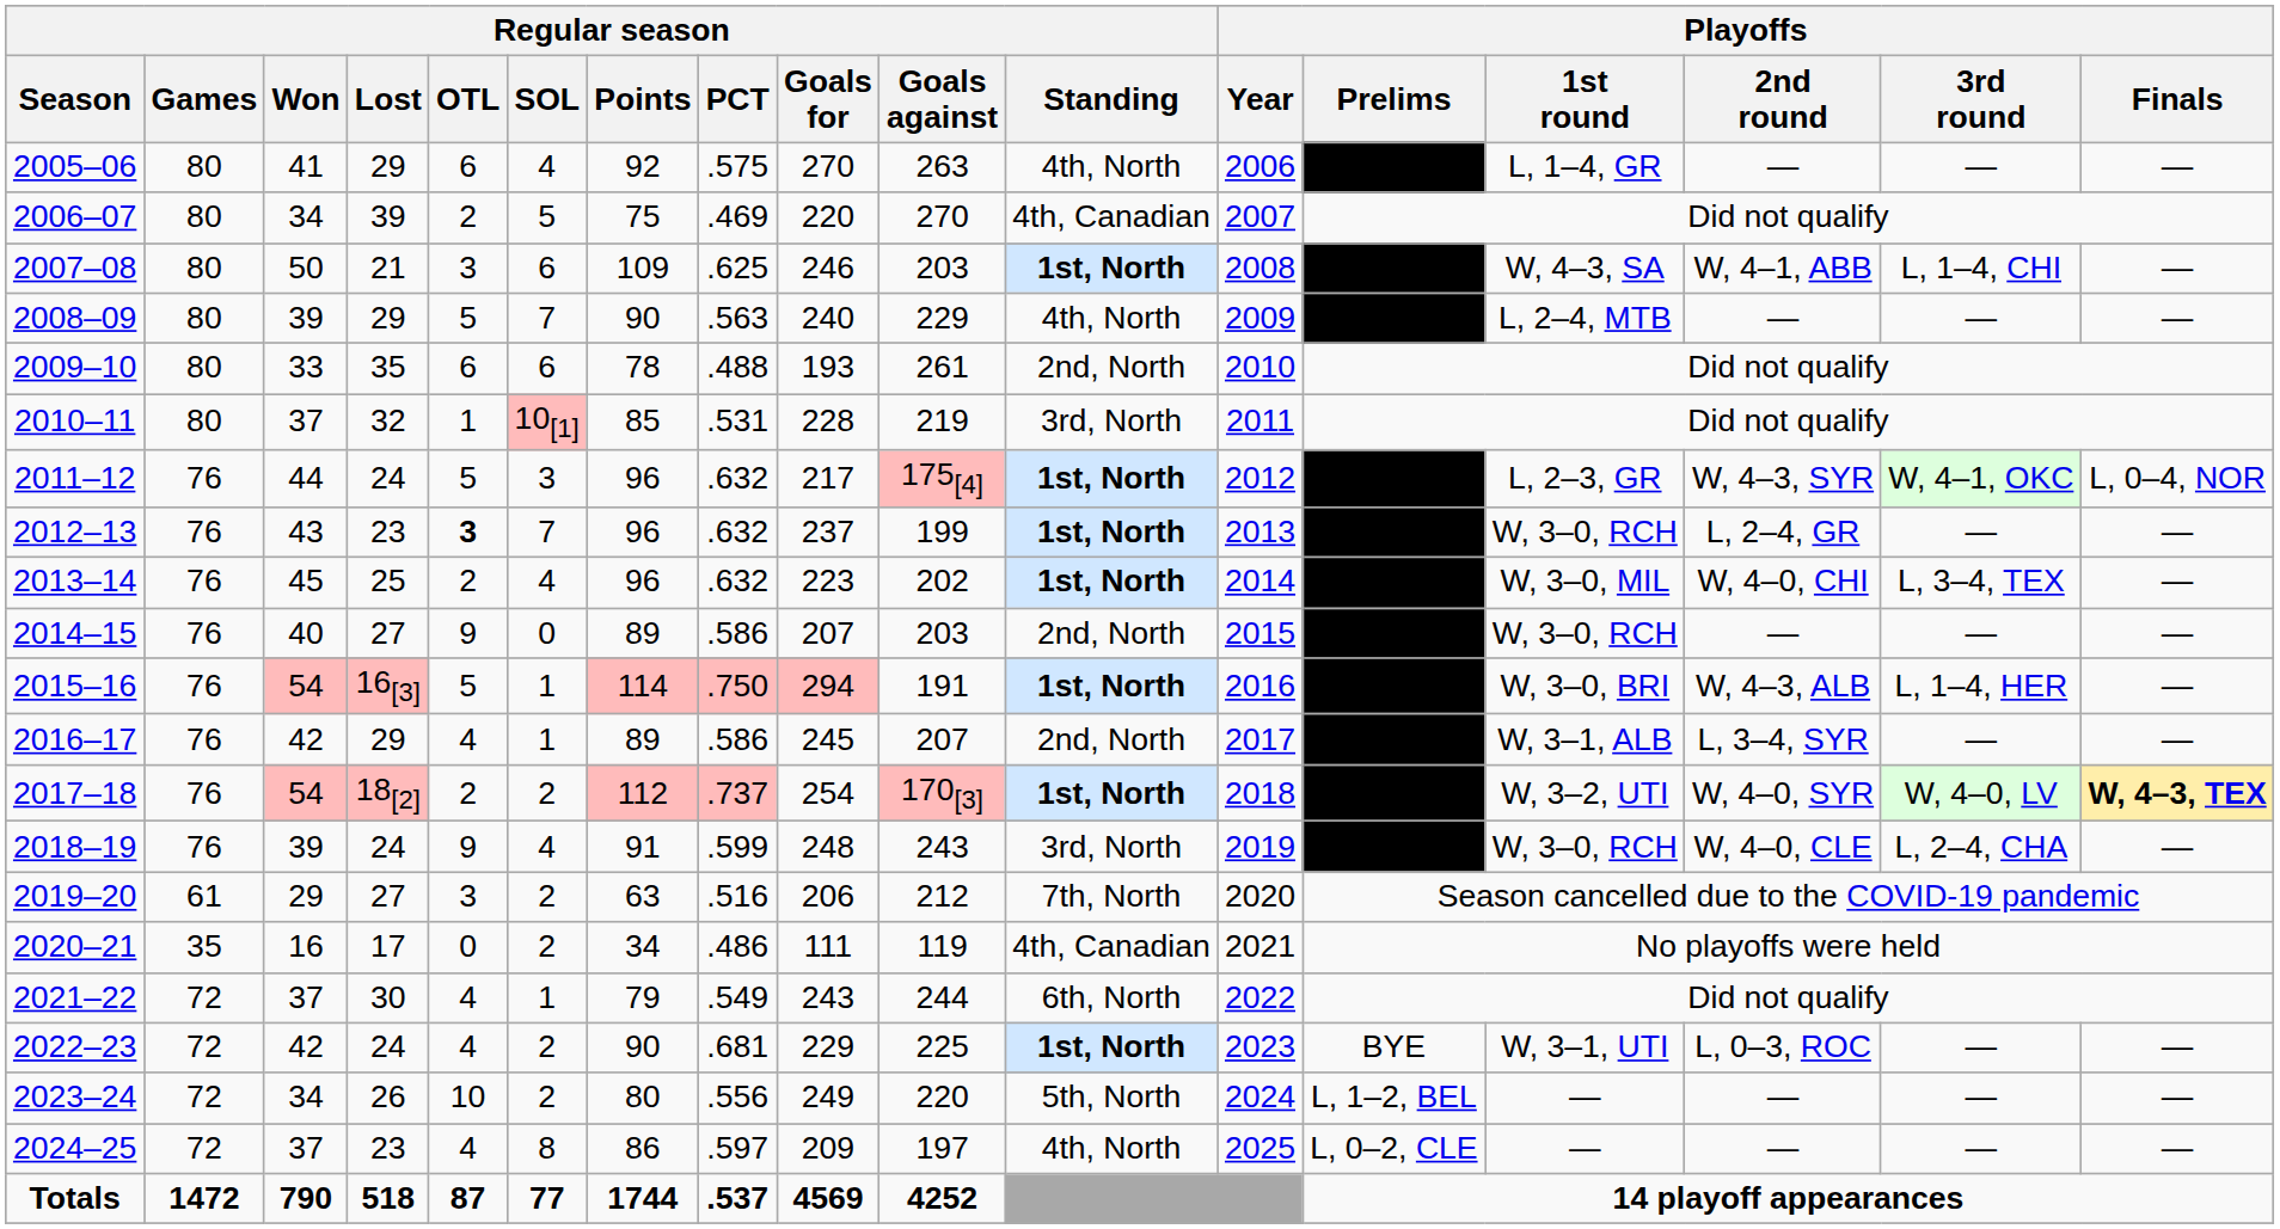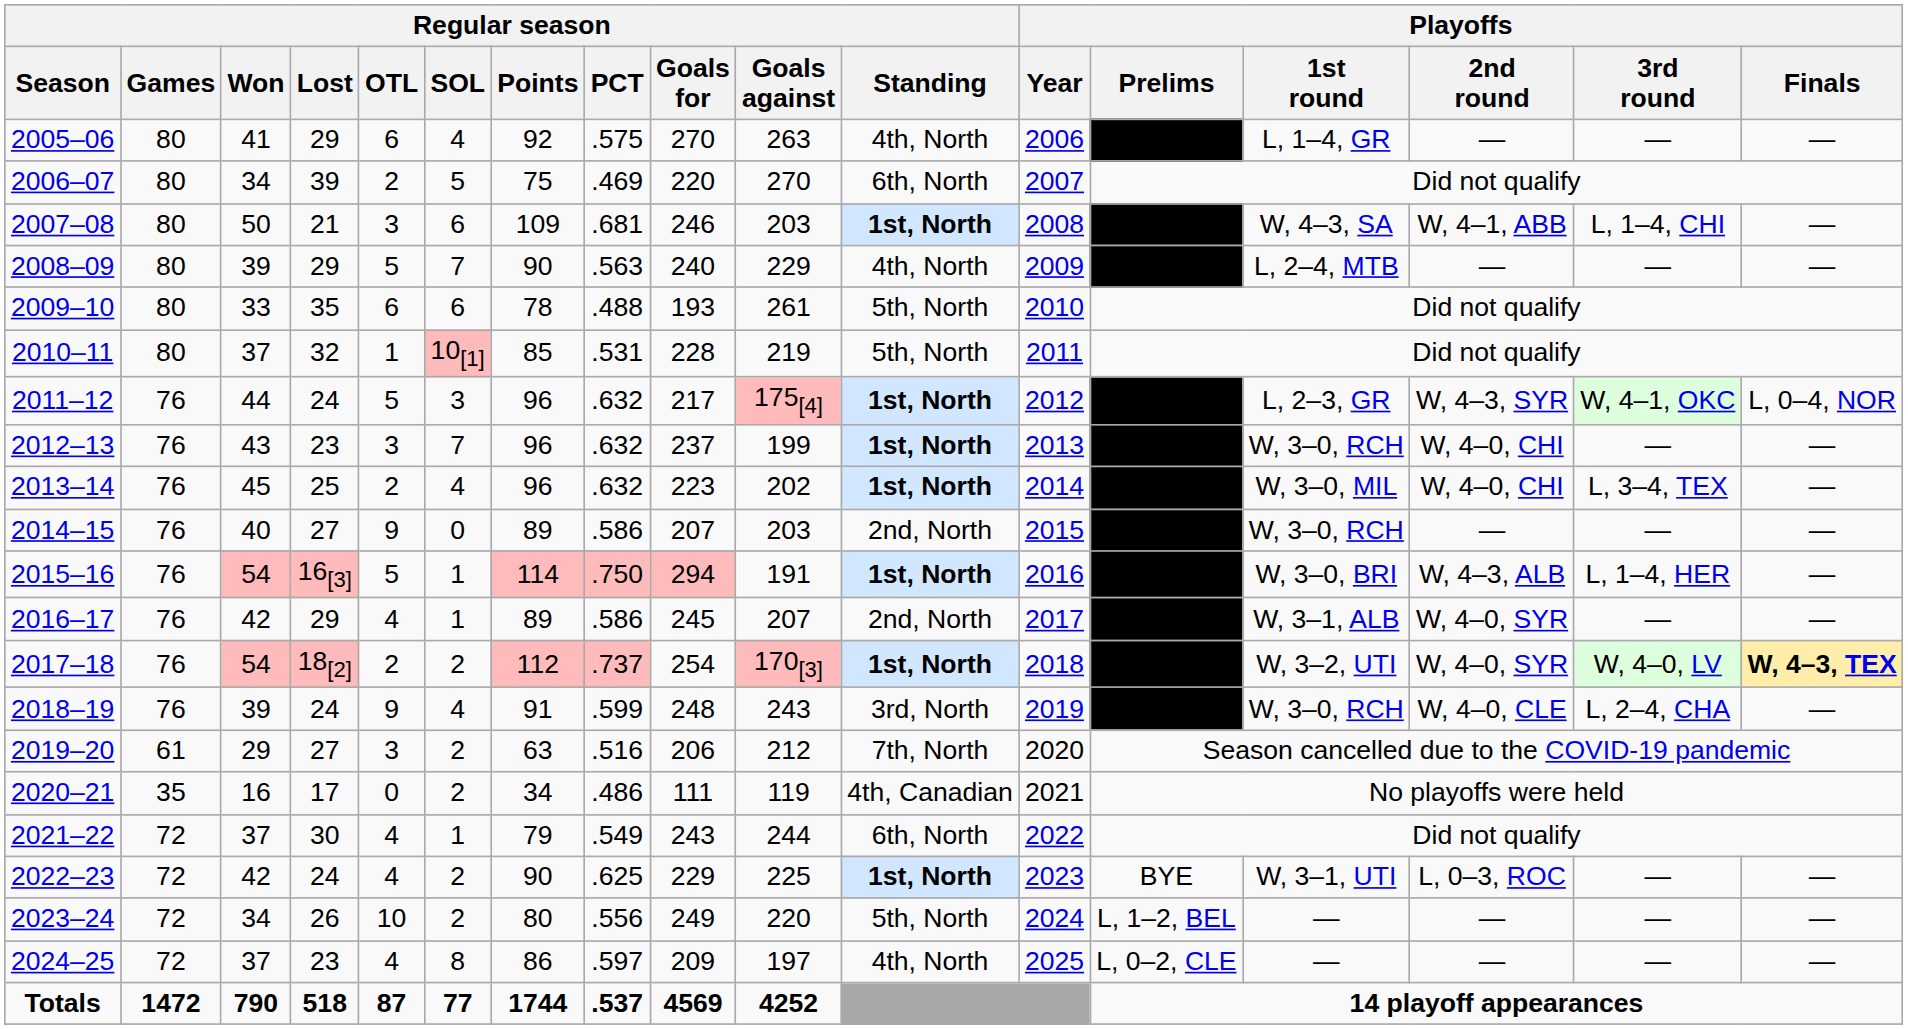 <table class="wikitable" style="text-align:center;">
 <tr>
 <th colspan="11">Regular season</th>
 <th colspan="6">Playoffs</th>
 </tr>
 <tr>
 <th>Season</th>
 <th>Games</th>
 <th>Won</th>
 <th>Lost</th>
 <th>OTL</th>
 <th>SOL</th>
 <th>Points</th>
 <th>PCT</th>
 <th>Goals<br>for</th>
 <th>Goals<br>against</th>
 <th>Standing</th>
 <th>Year</th>
 <th>Prelims</th>
 <th>1st<br>round</th>
 <th>2nd<br>round</th>
 <th>3rd<br>round</th>
 <th>Finals</th>
 </tr>
 <tr>
 <td><a href='#'>2005–06</a></td>
 <td>80</td>
 <td>41</td>
 <td>29</td>
 <td>6</td>
 <td>4</td>
 <td>92</td>
 <td>.575</td>
 <td>270</td>
 <td>263</td>
 <td>4th, North</td>
 <td><a href='#'>2006</a></td>
 <td bgcolor=#000000>—</td>
 <td>L, 1–4, <a href='#'>GR</a></td>
 <td>—</td>
 <td>—</td>
 <td>—</td>
 </tr>
 <tr>
 <td><a href='#'>2006–07</a></td>
 <td>80</td>
 <td>34</td>
 <td>39</td>
 <td>2</td>
 <td>5</td>
 <td>75</td>
 <td>.469</td>
 <td>220</td>
 <td>270</td>
-<td>4th, Canadian</td>
+<td>6th, North</td>
 <td><a href='#'>2007</a></td>
 <td colspan="5">Did not qualify</td>
 </tr>
 <tr>
 <td><a href='#'>2007–08</a></td>
 <td>80</td>
 <td>50</td>
 <td>21</td>
 <td>3</td>
 <td>6</td>
 <td>109</td>
-<td>.625</td>
+<td>.681</td>
 <td>246</td>
 <td>203</td>
 <td bgcolor="#d0e7ff"><strong>1st, North</strong></td>
 <td><a href='#'>2008</a></td>
 <td bgcolor=#000000>—</td>
 <td>W, 4–3, <a href='#'>SA</a></td>
 <td>W, 4–1, <a href='#'>ABB</a></td>
 <td>L, 1–4, <a href='#'>CHI</a></td>
 <td>—</td>
 </tr>
 <tr>
 <td><a href='#'>2008–09</a></td>
 <td>80</td>
 <td>39</td>
 <td>29</td>
 <td>5</td>
 <td>7</td>
 <td>90</td>
 <td>.563</td>
 <td>240</td>
 <td>229</td>
 <td>4th, North</td>
 <td><a href='#'>2009</a></td>
 <td bgcolor=#000000>—</td>
 <td>L, 2–4, <a href='#'>MTB</a></td>
 <td>—</td>
 <td>—</td>
 <td>—</td>
 </tr>
 <tr>
 <td><a href='#'>2009–10</a></td>
 <td>80</td>
 <td>33</td>
 <td>35</td>
 <td>6</td>
 <td>6</td>
 <td>78</td>
 <td>.488</td>
 <td>193</td>
 <td>261</td>
-<td>2nd, North</td>
+<td>5th, North</td>
 <td><a href='#'>2010</a></td>
 <td colspan="5">Did not qualify</td>
 </tr>
 <tr>
 <td><a href='#'>2010–11</a></td>
 <td>80</td>
 <td>37</td>
 <td>32</td>
 <td>1</td>
 <td bgcolor="#ffbbbb">10<sub>[1]</sub></td>
 <td>85</td>
 <td>.531</td>
 <td>228</td>
 <td>219</td>
-<td>3rd, North</td>
+<td>5th, North</td>
 <td><a href='#'>2011</a></td>
 <td colspan="5">Did not qualify</td>
 </tr>
 <tr>
 <td><a href='#'>2011–12</a></td>
 <td>76</td>
 <td>44</td>
 <td>24</td>
 <td>5</td>
 <td>3</td>
 <td>96</td>
 <td>.632</td>
 <td>217</td>
 <td bgcolor="#ffbbbb">175<sub>[4]</sub></td>
 <td bgcolor="#d0e7ff"><strong>1st, North</strong></td>
 <td><a href='#'>2012</a></td>
 <td bgcolor=#000000>—</td>
 <td>L, 2–3, <a href='#'>GR</a></td>
 <td>W, 4–3, <a href='#'>SYR</a></td>
 <td bgcolor="#ddffdd">W, 4–1, <a href='#'>OKC</a></td>
 <td>L, 0–4, <a href='#'>NOR</a></td>
 </tr>
 <tr>
 <td><a href='#'>2012–13</a></td>
 <td>76</td>
 <td>43</td>
 <td>23</td>
-<td><strong>3</strong></td>
+<td>3</td>
 <td>7</td>
 <td>96</td>
 <td>.632</td>
 <td>237</td>
 <td>199</td>
 <td bgcolor="#d0e7ff"><strong>1st, North</strong></td>
 <td><a href='#'>2013</a></td>
 <td bgcolor=#000000>—</td>
 <td>W, 3–0, <a href='#'>RCH</a></td>
-<td>L, 2–4, <a href='#'>GR</a></td>
+<td>W, 4–0, <a href='#'>CHI</a></td>
 <td>—</td>
 <td>—</td>
 </tr>
 <tr>
 <td><a href='#'>2013–14</a></td>
 <td>76</td>
 <td>45</td>
 <td>25</td>
 <td>2</td>
 <td>4</td>
 <td>96</td>
 <td>.632</td>
 <td>223</td>
 <td>202</td>
 <td bgcolor="#d0e7ff"><strong>1st, North</strong></td>
 <td><a href='#'>2014</a></td>
 <td bgcolor=#000000>—</td>
 <td>W, 3–0, <a href='#'>MIL</a></td>
 <td>W, 4–0, <a href='#'>CHI</a></td>
 <td>L, 3–4, <a href='#'>TEX</a></td>
 <td>—</td>
 </tr>
 <tr>
 <td><a href='#'>2014–15</a></td>
 <td>76</td>
 <td>40</td>
 <td>27</td>
 <td>9</td>
 <td>0</td>
 <td>89</td>
 <td>.586</td>
 <td>207</td>
 <td>203</td>
 <td>2nd, North</td>
 <td><a href='#'>2015</a></td>
 <td bgcolor=#000000>—</td>
 <td>W, 3–0, <a href='#'>RCH</a></td>
 <td>—</td>
 <td>—</td>
 <td>—</td>
 </tr>
 <tr>
 <td><a href='#'>2015–16</a></td>
 <td>76</td>
 <td bgcolor="#ffbbbb">54</td>
 <td bgcolor="#ffbbbb">16<sub>[3]</sub></td>
 <td>5</td>
 <td>1</td>
 <td bgcolor="#ffbbbb">114</td>
 <td bgcolor="#ffbbbb">.750</td>
 <td bgcolor="#ffbbbb">294</td>
 <td>191</td>
 <td bgcolor="#d0e7ff"><strong>1st, North</strong></td>
 <td><a href='#'>2016</a></td>
 <td bgcolor=#000000>—</td>
 <td>W, 3–0, <a href='#'>BRI</a></td>
 <td>W, 4–3, <a href='#'>ALB</a></td>
 <td>L, 1–4, <a href='#'>HER</a></td>
 <td>—</td>
 </tr>
 <tr>
 <td><a href='#'>2016–17</a></td>
 <td>76</td>
 <td>42</td>
 <td>29</td>
 <td>4</td>
 <td>1</td>
 <td>89</td>
 <td>.586</td>
 <td>245</td>
 <td>207</td>
 <td>2nd, North</td>
 <td><a href='#'>2017</a></td>
 <td bgcolor=#000000>—</td>
 <td>W, 3–1, <a href='#'>ALB</a></td>
-<td>L, 3–4, <a href='#'>SYR</a></td>
+<td>W, 4–0, <a href='#'>SYR</a></td>
 <td>—</td>
 <td>—</td>
 </tr>
 <tr>
 <td><a href='#'>2017–18</a></td>
 <td>76</td>
 <td bgcolor="#ffbbbb">54</td>
 <td bgcolor="#ffbbbb">18<sub>[2]</sub></td>
 <td>2</td>
 <td>2</td>
 <td bgcolor="#ffbbbb">112</td>
 <td bgcolor="#ffbbbb">.737</td>
 <td>254</td>
 <td bgcolor="#ffbbbb">170<sub>[3]</sub></td>
 <td bgcolor="#d0e7ff"><strong>1st, North</strong></td>
 <td><a href='#'>2018</a></td>
 <td bgcolor=#000000>—</td>
 <td>W, 3–2, <a href='#'>UTI</a></td>
 <td>W, 4–0, <a href='#'>SYR</a></td>
 <td bgcolor="#ddffdd">W, 4–0, <a href='#'>LV</a></td>
 <td bgcolor="#ffeeaa"><strong>W, 4–3, <a href='#'>TEX</a></strong></td>
 </tr>
 <tr>
 <td><a href='#'>2018–19</a></td>
 <td>76</td>
 <td>39</td>
 <td>24</td>
 <td>9</td>
 <td>4</td>
 <td>91</td>
 <td>.599</td>
 <td>248</td>
 <td>243</td>
 <td>3rd, North</td>
 <td><a href='#'>2019</a></td>
 <td bgcolor=#000000>—</td>
 <td>W, 3–0, <a href='#'>RCH</a></td>
 <td>W, 4–0, <a href='#'>CLE</a></td>
 <td>L, 2–4, <a href='#'>CHA</a></td>
 <td>—</td>
 </tr>
 <tr>
 <td><a href='#'>2019–20</a></td>
 <td>61</td>
 <td>29</td>
 <td>27</td>
 <td>3</td>
 <td>2</td>
 <td>63</td>
 <td>.516</td>
 <td>206</td>
 <td>212</td>
 <td>7th, North</td>
 <td>2020</td>
 <td colspan="5">Season cancelled due to the <a href='#'>COVID-19 pandemic</a></td>
 </tr>
 <tr>
 <td><a href='#'>2020–21</a></td>
 <td>35</td>
 <td>16</td>
 <td>17</td>
 <td>0</td>
 <td>2</td>
 <td>34</td>
 <td>.486</td>
 <td>111</td>
 <td>119</td>
 <td>4th, Canadian</td>
 <td>2021</td>
 <td colspan="5">No playoffs were held</td>
 </tr>
 <tr>
 <td><a href='#'>2021–22</a></td>
 <td>72</td>
 <td>37</td>
 <td>30</td>
 <td>4</td>
 <td>1</td>
 <td>79</td>
 <td>.549</td>
 <td>243</td>
 <td>244</td>
 <td>6th, North</td>
 <td><a href='#'>2022</a></td>
 <td colspan="5">Did not qualify</td>
 </tr>
 <tr>
 <td><a href='#'>2022–23</a></td>
 <td>72</td>
 <td>42</td>
 <td>24</td>
 <td>4</td>
 <td>2</td>
 <td>90</td>
-<td>.681</td>
+<td>.625</td>
 <td>229</td>
 <td>225</td>
 <td bgcolor="#d0e7ff"><strong>1st, North</strong></td>
 <td><a href='#'>2023</a></td>
 <td>BYE</td>
 <td>W, 3–1, <a href='#'>UTI</a></td>
 <td>L, 0–3, <a href='#'>ROC</a></td>
 <td>—</td>
 <td>—</td>
 </tr>
 <tr>
 <td><a href='#'>2023–24</a></td>
 <td>72</td>
 <td>34</td>
 <td>26</td>
 <td>10</td>
 <td>2</td>
 <td>80</td>
 <td>.556</td>
 <td>249</td>
 <td>220</td>
 <td>5th, North</td>
 <td><a href='#'>2024</a></td>
 <td>L, 1–2, <a href='#'>BEL</a></td>
 <td>—</td>
 <td>—</td>
 <td>—</td>
 <td>—</td>
 </tr>
 <tr>
 <td><a href='#'>2024–25</a></td>
 <td>72</td>
 <td>37</td>
 <td>23</td>
 <td>4</td>
 <td>8</td>
 <td>86</td>
 <td>.597</td>
 <td>209</td>
 <td>197</td>
 <td>4th, North</td>
 <td><a href='#'>2025</a></td>
 <td>L, 0–2, <a href='#'>CLE</a></td>
 <td>—</td>
 <td>—</td>
 <td>—</td>
 <td>—</td>
 </tr>
 <tr style="font-weight:bold;">
 <td>Totals</td>
 <td>1472</td>
 <td>790</td>
 <td>518</td>
 <td>87</td>
 <td>77</td>
 <td>1744</td>
 <td>.537</td>
 <td>4569</td>
 <td>4252</td>
 <td colspan=2 bgcolor="#A8A8A8"></td>
 <td colspan=5>14 playoff appearances</td>
 </tr>
 </table>
